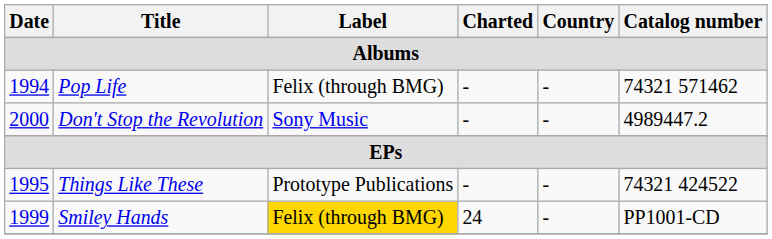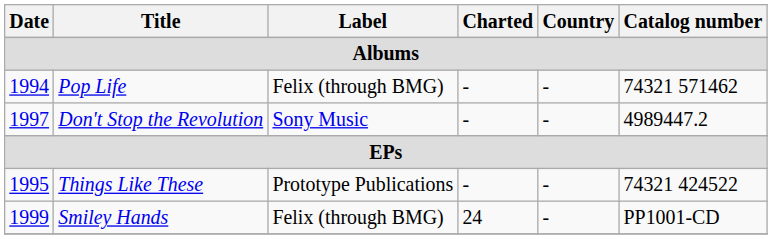 <table class="wikitable" style="font-size: 95%;">
 <tr>
 <th>Date</th>
 <th>Title</th>
 <th>Label</th>
 <th>Charted</th>
 <th>Country</th>
 <th>Catalog number</th>
 </tr>
 <tr>
 </tr>
 <tr bgcolor="#DDDDDD">
 <td colspan=7 align=center><strong>Albums</strong></td>
 </tr>
 <tr>
 <td align="left" valign="center"><a href='#'>1994</a></td>
 <td align="left" valign="center"><em><a href='#'>Pop Life</a></em></td>
 <td align="left" valign="center">Felix (through BMG)</td>
 <td align="left" valign="center">-</td>
 <td align="left" valign="center">-</td>
 <td align="left" valign="center">74321 571462</td>
 </tr>
 <tr>
-<td align="left" valign="center"><a href='#'>2000</a></td>
+<td align="left" valign="center"><a href='#'>1997</a></td>
 <td align="left" valign="center"><em><a href='#'>Don't Stop the Revolution</a></em></td>
 <td align="left" valign="center"><a href='#'>Sony Music</a></td>
 <td align="left" valign="center">-</td>
 <td align="left" valign="center">-</td>
 <td align="left" valign="center">4989447.2</td>
 </tr>
 <tr>
 </tr>
 <tr bgcolor="#DDDDDD">
 <td colspan=7 align=center><strong>EPs</strong></td>
 </tr>
 <tr>
 <td align="left" valign="center"><a href='#'>1995</a></td>
 <td align="left" valign="center"><em><a href='#'>Things Like These</a></em></td>
 <td align="left" valign="center">Prototype Publications</td>
 <td align="left" valign="center">-</td>
 <td align="left" valign="center">-</td>
 <td align="left" valign="center">74321 424522</td>
 </tr>
 <tr>
 <td align="left" valign="center"><a href='#'>1999</a></td>
 <td align="left" valign="center"><em><a href='#'>Smiley Hands</a></em></td>
-<td align="left" valign="center" style="background: gold;">Felix (through BMG)</td>
+<td align="left" valign="center">Felix (through BMG)</td>
 <td align="left" valign="center">24</td>
 <td align="left" valign="center">-</td>
 <td align="left" valign="center">PP1001-CD</td>
 </tr>
 <tr>
 </tr>
 </table>
